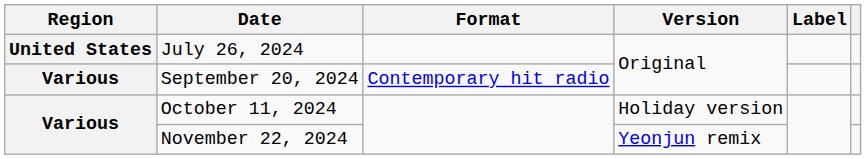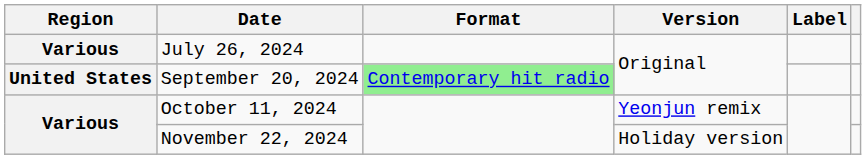 <table class="wikitable plainrowheaders">
 <tr>
 <th scope="col">Region</th>
 <th scope="col">Date</th>
 <th scope="col">Format</th>
 <th scope="col">Version</th>
 <th scope="col">Label</th>
 <th scope="col"></th>
 </tr>
 <tr>
-<th scope="row">United States</th>
+<th scope="row">Various</th>
 <td>July 26, 2024</td>
 <td></td>
 <td rowspan="2">Original</td>
 <td></td>
 <td style="text-align:center"></td>
 </tr>
 <tr>
-<th scope="row">Various</th>
+<th scope="row">United States</th>
 <td>September 20, 2024</td>
-<td><a href='#'>Contemporary hit radio</a></td>
+<td style="background: lightgreen;"><a href='#'>Contemporary hit radio</a></td>
 <td></td>
 <td style="text-align:center"></td>
 </tr>
 <tr>
 <th scope="row" rowspan="2">Various</th>
 <td>October 11, 2024</td>
 <td rowspan="2"></td>
-<td>Holiday version</td>
+<td><a href='#'>Yeonjun</a> remix</td>
 <td rowspan="2"></td>
 <td style="text-align:center"></td>
 </tr>
 <tr>
 <td>November 22, 2024</td>
-<td><a href='#'>Yeonjun</a> remix</td>
+<td>Holiday version</td>
 <td></td>
 </tr>
 </table>
